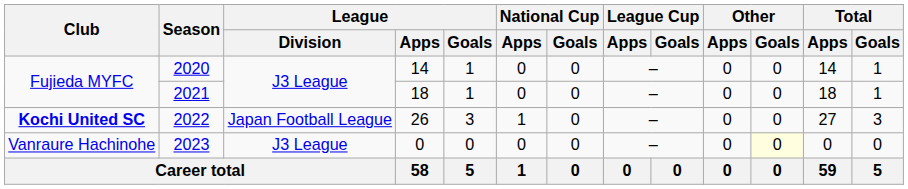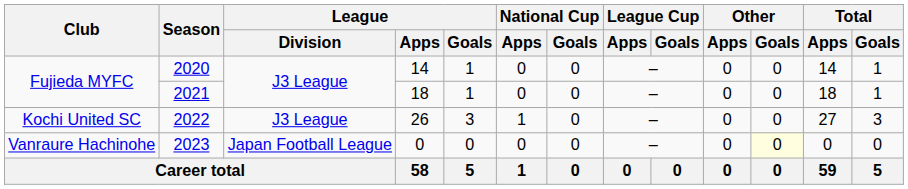 <table class="wikitable" style="text-align: center">
 <tr>
 <th rowspan="2">Club</th>
 <th rowspan="2">Season</th>
 <th colspan="3">League</th>
 <th colspan="2">National Cup</th>
 <th colspan="2">League Cup</th>
 <th colspan="2">Other</th>
 <th colspan="2">Total</th>
 </tr>
 <tr>
 <th>Division</th>
 <th>Apps</th>
 <th>Goals</th>
 <th>Apps</th>
 <th>Goals</th>
 <th>Apps</th>
 <th>Goals</th>
 <th>Apps</th>
 <th>Goals</th>
 <th>Apps</th>
 <th>Goals</th>
 </tr>
 <tr>
 <td rowspan=2><a href='#'>Fujieda MYFC</a></td>
 <td><a href='#'>2020</a></td>
 <td rowspan=2><a href='#'>J3 League</a></td>
 <td>14</td>
 <td>1</td>
 <td>0</td>
 <td>0</td>
 <td colspan="2">–</td>
 <td>0</td>
 <td>0</td>
 <td>14</td>
 <td>1</td>
 </tr>
 <tr>
 <td><a href='#'>2021</a></td>
 <td>18</td>
 <td>1</td>
 <td>0</td>
 <td>0</td>
 <td colspan="2">–</td>
 <td>0</td>
 <td>0</td>
 <td>18</td>
 <td>1</td>
 </tr>
 <tr>
-<td><strong><a href='#'>Kochi United SC</a></strong></td>
+<td><a href='#'>Kochi United SC</a></td>
 <td><a href='#'>2022</a></td>
-<td><a href='#'>Japan Football League</a></td>
+<td><a href='#'>J3 League</a></td>
 <td>26</td>
 <td>3</td>
 <td>1</td>
 <td>0</td>
 <td colspan="2">–</td>
 <td>0</td>
 <td>0</td>
 <td>27</td>
 <td>3</td>
 </tr>
 <tr>
 <td><a href='#'>Vanraure Hachinohe</a></td>
 <td><a href='#'>2023</a></td>
-<td><a href='#'>J3 League</a></td>
+<td><a href='#'>Japan Football League</a></td>
 <td>0</td>
 <td>0</td>
 <td>0</td>
 <td>0</td>
 <td colspan="2">–</td>
 <td>0</td>
 <td style="background: lightyellow;">0</td>
 <td>0</td>
 <td>0</td>
 </tr>
 <tr>
 <th colspan=3>Career total</th>
 <th>58</th>
 <th>5</th>
 <th>1</th>
 <th>0</th>
 <th>0</th>
 <th>0</th>
 <th>0</th>
 <th>0</th>
 <th>59</th>
 <th>5</th>
 </tr>
 </table>
